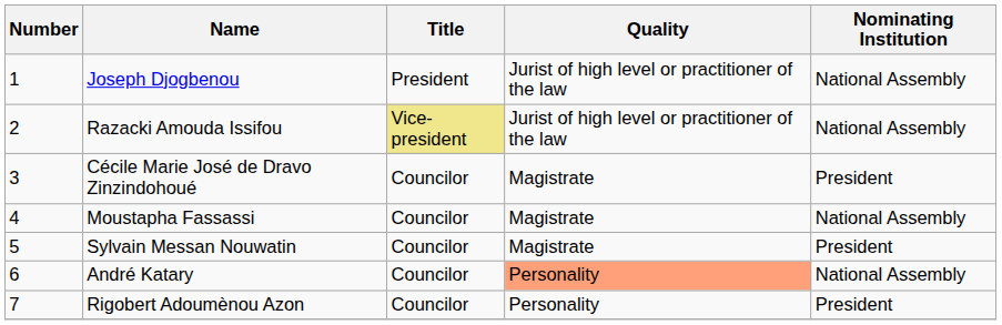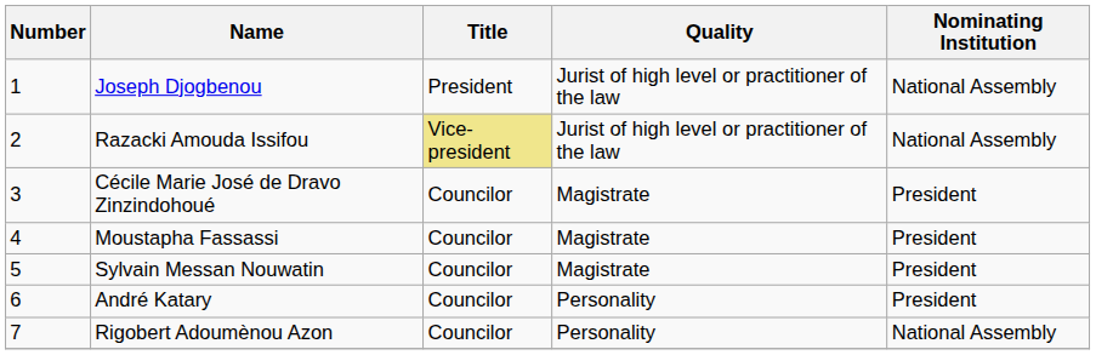 <table class="wikitable">
 <tr>
 <th>Number</th>
 <th>Name</th>
 <th>Title</th>
 <th>Quality</th>
 <th>Nominating Institution</th>
 </tr>
 <tr>
 <td>1</td>
 <td><a href='#'>Joseph Djogbenou</a></td>
 <td>President</td>
 <td>Jurist of high level or practitioner of the law</td>
 <td>National Assembly</td>
 </tr>
 <tr>
 <td>2</td>
 <td>Razacki Amouda Issifou</td>
 <td style="background: khaki;">Vice-president</td>
 <td>Jurist of high level or practitioner of the law</td>
 <td>National Assembly</td>
 </tr>
 <tr>
 <td>3</td>
 <td>Cécile Marie José de Dravo Zinzindohoué</td>
 <td>Councilor</td>
 <td>Magistrate</td>
 <td>President</td>
 </tr>
 <tr>
 <td>4</td>
 <td>Moustapha Fassassi</td>
 <td>Councilor</td>
 <td>Magistrate</td>
-<td>National Assembly</td>
+<td>President</td>
 </tr>
 <tr>
 <td>5</td>
 <td>Sylvain Messan Nouwatin</td>
 <td>Councilor</td>
 <td>Magistrate</td>
 <td>President</td>
 </tr>
 <tr>
 <td>6</td>
 <td>André Katary</td>
 <td>Councilor</td>
-<td style="background: lightsalmon;">Personality</td>
-<td>National Assembly</td>
+<td>Personality</td>
+<td>President</td>
 </tr>
 <tr>
 <td>7</td>
 <td>Rigobert Adoumènou Azon</td>
 <td>Councilor</td>
 <td>Personality</td>
-<td>President</td>
+<td>National Assembly</td>
 </tr>
 <tr>
 </tr>
 </table>
